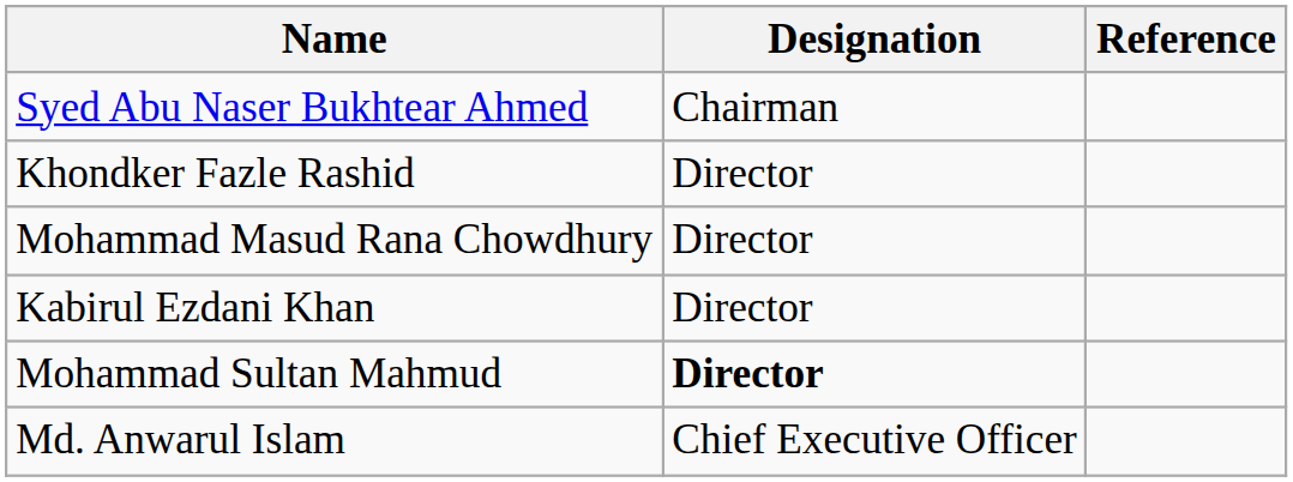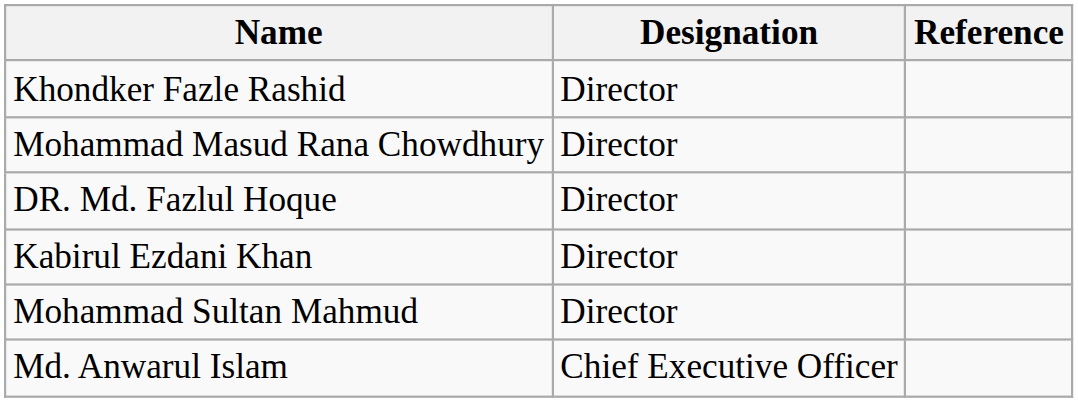 <table class="wikitable mw-collapsible">
 <tr>
 <th>Name</th>
 <th>Designation</th>
 <th>Reference</th>
-</tr>
-<tr>
-<td><a href='#'>Syed Abu Naser Bukhtear Ahmed</a></td>
-<td>Chairman</td>
-<td></td>
 </tr>
 <tr>
 <td>Khondker Fazle Rashid</td>
 <td>Director</td>
 <td></td>
 </tr>
 <tr>
 <td>Mohammad Masud Rana Chowdhury</td>
 <td>Director</td>
 <td></td>
 </tr>
 <tr>
+<td>DR. Md. Fazlul Hoque</td>
+<td>Director</td>
+<td></td>
+</tr>
+<tr>
 <td>Kabirul Ezdani Khan</td>
 <td>Director</td>
 <td></td>
 </tr>
 <tr>
 <td>Mohammad Sultan Mahmud</td>
-<td><strong>Director</strong></td>
+<td>Director</td>
 <td></td>
 </tr>
 <tr>
 <td>Md. Anwarul Islam</td>
 <td>Chief Executive Officer</td>
 <td></td>
 </tr>
 </table>
